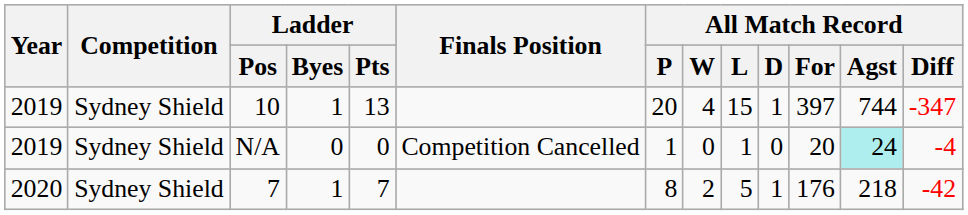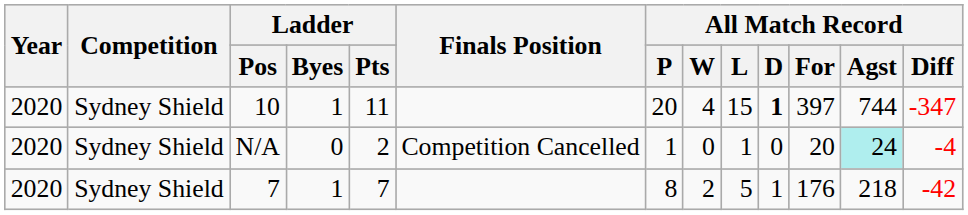 <table class="wikitable" width="auto" style="text-align: right">
 <tr>
 <th rowspan=2>Year</th>
 <th rowspan=2>Competition</th>
 <th colspan=3>Ladder</th>
 <th rowspan=2>Finals Position</th>
 <th colspan=7>All Match Record</th>
 </tr>
 <tr>
 <th>Pos</th>
 <th>Byes</th>
 <th>Pts</th>
 <th>P</th>
 <th>W</th>
 <th>L</th>
 <th>D</th>
 <th>For</th>
 <th>Agst</th>
 <th>Diff</th>
 </tr>
 <tr>
-<td>2019</td>
+<td>2020</td>
 <td align=center>Sydney Shield</td>
 <td>10</td>
 <td>1</td>
-<td>13</td>
+<td>11</td>
 <td align=left></td>
 <td>20</td>
 <td>4</td>
 <td>15</td>
-<td>1</td>
+<td><strong>1</strong></td>
 <td>397</td>
 <td>744</td>
 <td style="color:red;">-347</td>
 </tr>
 <tr>
-<td>2019</td>
+<td>2020</td>
 <td align=center>Sydney Shield</td>
 <td>N/A</td>
 <td>0</td>
-<td>0</td>
+<td>2</td>
 <td align=left>Competition Cancelled</td>
 <td>1</td>
 <td>0</td>
 <td>1</td>
 <td>0</td>
 <td>20</td>
 <td style="background: paleturquoise;">24</td>
 <td style="color:red;">-4</td>
 </tr>
 <tr>
 <td>2020</td>
 <td align=center>Sydney Shield</td>
 <td>7</td>
 <td>1</td>
 <td>7</td>
 <td align=left></td>
 <td>8</td>
 <td>2</td>
 <td>5</td>
 <td>1</td>
 <td>176</td>
 <td>218</td>
 <td style="color:red;">-42</td>
 </tr>
 </table>
